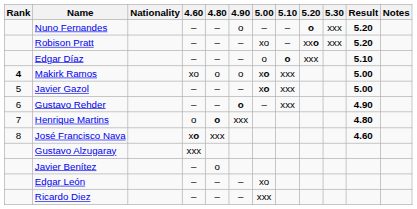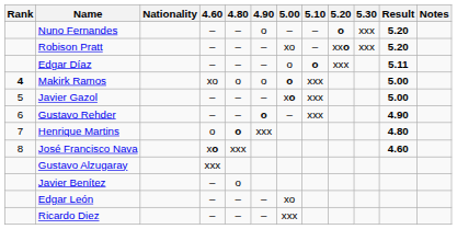 <table class="wikitable sortable" style="text-align:center;font-size:95%">
 <tr>
 <th>Rank</th>
 <th>Name</th>
 <th>Nationality</th>
 <th>4.60</th>
 <th>4.80</th>
 <th>4.90</th>
 <th>5.00</th>
 <th>5.10</th>
 <th>5.20</th>
 <th>5.30</th>
 <th>Result</th>
 <th>Notes</th>
 </tr>
 <tr>
 <td></td>
 <td align=left><a href='#'>Nuno Fernandes</a></td>
 <td align=left></td>
 <td>–</td>
 <td>–</td>
 <td>o</td>
 <td>–</td>
 <td>–</td>
 <td><strong>o</strong></td>
 <td>xxx</td>
 <td><strong>5.20</strong></td>
 <td></td>
 </tr>
 <tr>
 <td></td>
 <td align=left><a href='#'>Robison Pratt</a></td>
 <td align=left></td>
 <td>–</td>
 <td>–</td>
 <td>–</td>
 <td>xo</td>
 <td>–</td>
 <td>xx<strong>o</strong></td>
 <td>xxx</td>
 <td><strong>5.20</strong></td>
 <td></td>
 </tr>
 <tr>
 <td></td>
 <td align=left><a href='#'>Edgar Díaz</a></td>
 <td align=left></td>
 <td>–</td>
 <td>–</td>
 <td>–</td>
 <td>o</td>
 <td><strong>o</strong></td>
 <td>xxx</td>
 <td></td>
-<td><strong>5.10</strong></td>
+<td><strong>5.11</strong></td>
 <td></td>
 </tr>
 <tr>
 <td><strong>4</strong></td>
 <td align=left><a href='#'>Makirk Ramos</a></td>
 <td align=left></td>
 <td>xo</td>
 <td>o</td>
 <td>o</td>
-<td>x<strong>o</strong></td>
+<td><strong>o</strong></td>
 <td>xxx</td>
 <td></td>
 <td></td>
 <td><strong>5.00</strong></td>
 <td></td>
 </tr>
 <tr>
 <td>5</td>
 <td align=left><a href='#'>Javier Gazol</a></td>
 <td align=left></td>
 <td>–</td>
 <td>–</td>
 <td>–</td>
 <td>x<strong>o</strong></td>
 <td>xxx</td>
 <td></td>
 <td></td>
 <td><strong>5.00</strong></td>
 <td></td>
 </tr>
 <tr>
 <td>6</td>
 <td align=left><a href='#'>Gustavo Rehder</a></td>
 <td align=left></td>
 <td>–</td>
 <td>–</td>
 <td><strong>o</strong></td>
 <td>–</td>
 <td>xxx</td>
 <td></td>
 <td></td>
 <td><strong>4.90</strong></td>
 <td></td>
 </tr>
 <tr>
 <td>7</td>
 <td align=left><a href='#'>Henrique Martins</a></td>
 <td align=left></td>
 <td>o</td>
 <td><strong>o</strong></td>
 <td>xxx</td>
 <td></td>
 <td></td>
 <td></td>
 <td></td>
 <td><strong>4.80</strong></td>
 <td></td>
 </tr>
 <tr>
 <td>8</td>
 <td align=left><a href='#'>José Francisco Nava</a></td>
 <td align=left></td>
 <td>x<strong>o</strong></td>
 <td>xxx</td>
 <td></td>
 <td></td>
 <td></td>
 <td></td>
 <td></td>
 <td><strong>4.60</strong></td>
 <td></td>
 </tr>
 <tr>
 <td></td>
 <td align=left><a href='#'>Gustavo Alzugaray</a></td>
 <td align=left></td>
 <td>xxx</td>
 <td></td>
 <td></td>
 <td></td>
 <td></td>
 <td></td>
 <td></td>
 <td><strong></strong></td>
 <td></td>
 </tr>
 <tr>
 <td></td>
 <td align=left><a href='#'>Javier Benítez</a></td>
 <td align=left></td>
 <td>–</td>
 <td>o</td>
 <td></td>
 <td></td>
 <td></td>
 <td></td>
 <td></td>
 <td><strong></strong></td>
 <td></td>
 </tr>
 <tr>
 <td></td>
 <td align=left><a href='#'>Edgar León</a></td>
 <td align=left></td>
 <td>–</td>
 <td>–</td>
 <td>–</td>
 <td>xo</td>
 <td></td>
 <td></td>
 <td></td>
 <td><strong></strong></td>
 <td></td>
 </tr>
 <tr>
 <td></td>
 <td align=left><a href='#'>Ricardo Diez</a></td>
 <td align=left></td>
 <td>–</td>
 <td>–</td>
 <td>–</td>
 <td>xxx</td>
 <td></td>
 <td></td>
 <td></td>
 <td><strong></strong></td>
 <td></td>
 </tr>
 </table>
